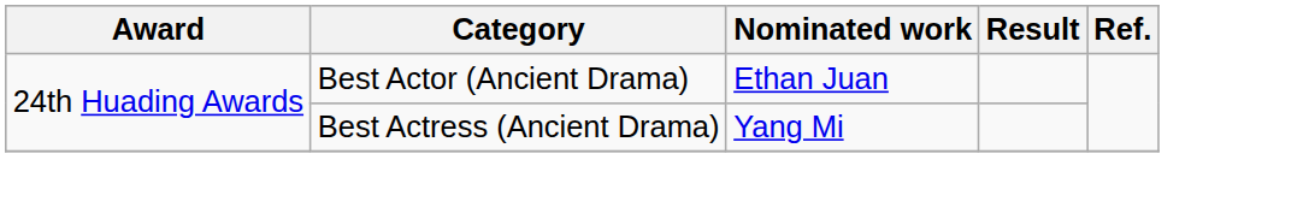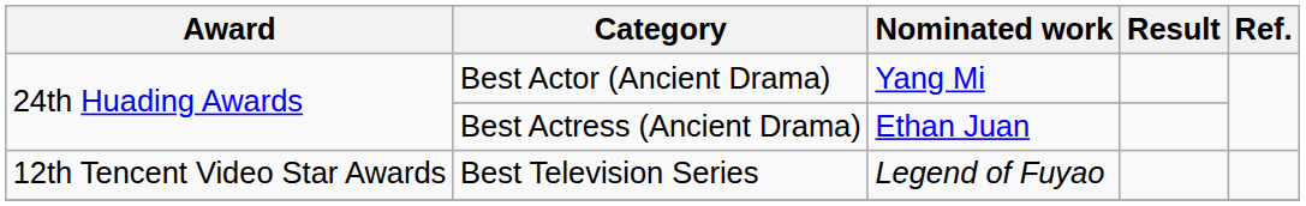 <table class="wikitable">
 <tr>
 <th>Award</th>
 <th>Category</th>
 <th>Nominated work</th>
 <th>Result</th>
 <th>Ref.</th>
 </tr>
 <tr>
 <td rowspan=2>24th <a href='#'>Huading Awards</a></td>
 <td>Best Actor (Ancient Drama)</td>
-<td><a href='#'>Ethan Juan</a></td>
+<td><a href='#'>Yang Mi</a></td>
 <td></td>
 <td rowspan=2></td>
 </tr>
 <tr>
 <td>Best Actress (Ancient Drama)</td>
-<td><a href='#'>Yang Mi</a></td>
+<td><a href='#'>Ethan Juan</a></td>
+<td></td>
+</tr>
+<tr>
+<td>12th Tencent Video Star Awards</td>
+<td>Best Television Series</td>
+<td><em>Legend of Fuyao</em></td>
+<td></td>
 <td></td>
 </tr>
 <tr>
 </tr>
 </table>
